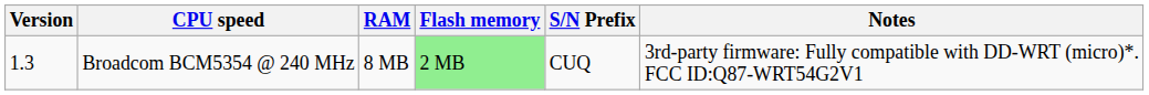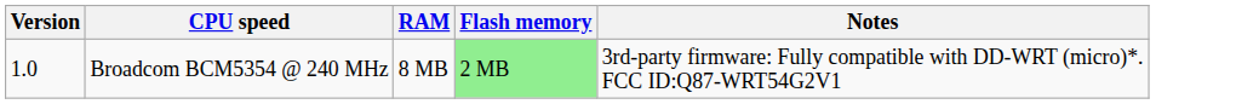 <table class="wikitable sortable">
 <tr>
 <th>Version</th>
 <th><a href='#'>CPU</a> speed</th>
 <th><a href='#'>RAM</a></th>
 <th><a href='#'>Flash memory</a></th>
-<th><a href='#'>S/N</a> Prefix</th>
 <th>Notes</th>
 </tr>
 <tr>
-<td>1.3</td>
+<td>1.0</td>
 <td>Broadcom BCM5354 @ 240 MHz</td>
 <td>8 MB</td>
 <td style="background: lightgreen;">2 MB</td>
-<td>CUQ</td>
 <td>3rd-party firmware: Fully compatible with DD-WRT (micro)*.<br>FCC ID:Q87-WRT54G2V1</td>
 </tr>
 </table>
